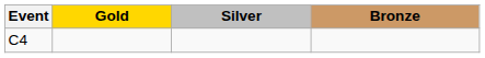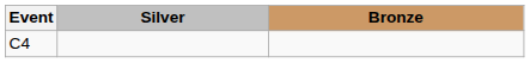 <table class=wikitable style="font-size:100%">
 <tr>
 <th rowspan="1" width="10%">Event</th>
-<th rowspan="1" style="background:gold;">Gold</th>
 <th colspan="1" style="background:silver;">Silver</th>
 <th colspan="1" style="background:#CC9966;">Bronze</th>
 </tr>
 <tr>
 <td>C4</td>
 <td></td>
 <td></td>
-<td></td>
 </tr>
 </table>
